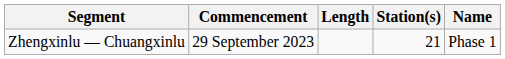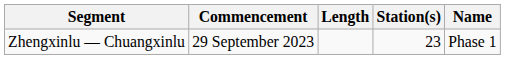 <table class="wikitable" style="border-collapse: collapse; text-align: right;">
 <tr>
 <th>Segment</th>
 <th>Commencement</th>
 <th>Length</th>
 <th>Station(s)</th>
 <th>Name</th>
 </tr>
 <tr>
 <td style="text-align: left;">Zhengxinlu — Chuangxinlu</td>
 <td>29 September 2023</td>
 <td></td>
-<td>21</td>
+<td>23</td>
 <td style="text-align: left;">Phase 1</td>
 </tr>
 </table>
